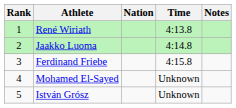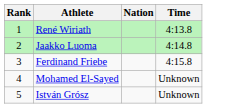 <table class="wikitable sortable" style="text-align:center">
 <tr>
 <th>Rank</th>
 <th>Athlete</th>
 <th>Nation</th>
 <th>Time</th>
-<th>Notes</th>
 </tr>
 <tr bgcolor=bbf3bb>
 <td>1</td>
 <td align=left><a href='#'>René Wiriath</a></td>
 <td align=left></td>
 <td>4:13.8</td>
-<td></td>
 </tr>
 <tr bgcolor=bbf3bb>
 <td>2</td>
 <td align=left><a href='#'>Jaakko Luoma</a></td>
 <td align=left></td>
 <td>4:14.8</td>
-<td></td>
 </tr>
 <tr>
 <td>3</td>
 <td align=left><a href='#'>Ferdinand Friebe</a></td>
 <td align=left></td>
 <td>4:15.8</td>
-<td></td>
 </tr>
 <tr>
 <td>4</td>
 <td align=left><a href='#'>Mohamed El-Sayed</a></td>
 <td align=left></td>
 <td data-sort-value=5:00.0>Unknown</td>
-<td></td>
 </tr>
 <tr>
 <td>5</td>
 <td align=left><a href='#'>István Grósz</a></td>
 <td align=left></td>
 <td data-sort-value=6:00.0>Unknown</td>
-<td></td>
 </tr>
 </table>
